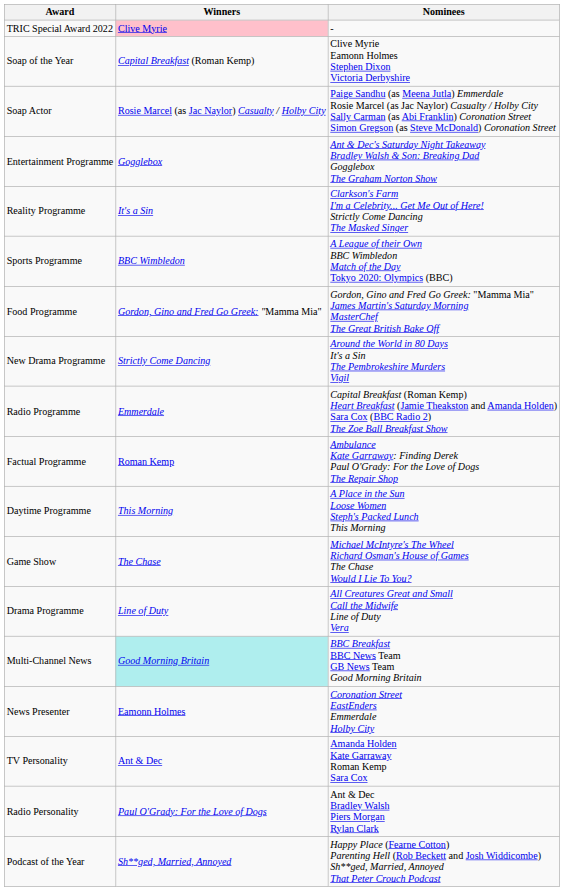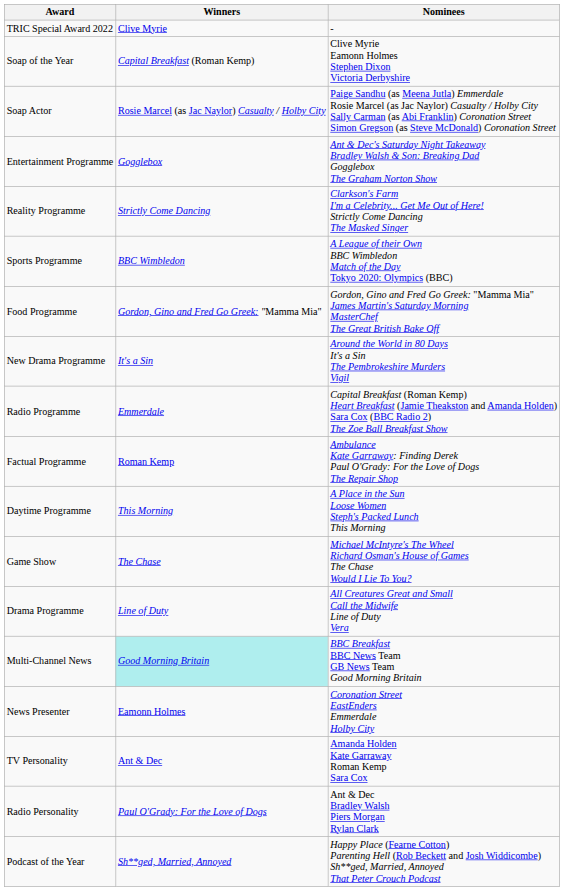 <table class="wikitable">
 <tr>
 <th>Award</th>
 <th>Winners</th>
 <th>Nominees</th>
 </tr>
 <tr>
 <td>TRIC Special Award 2022</td>
-<td style="background: pink;"><a href='#'>Clive Myrie</a></td>
+<td><a href='#'>Clive Myrie</a></td>
 <td>-</td>
 </tr>
 <tr>
 <td>Soap of the Year</td>
 <td><em><a href='#'>Capital Breakfast</a></em> (Roman Kemp)</td>
 <td>Clive Myrie <br>Eamonn Holmes <br><a href='#'>Stephen Dixon</a> <br><a href='#'>Victoria Derbyshire</a></td>
 </tr>
 <tr>
 <td>Soap Actor</td>
 <td><a href='#'>Rosie Marcel</a> (as <a href='#'>Jac Naylor</a>) <em><a href='#'>Casualty</a> / <a href='#'>Holby City</a></em></td>
 <td><a href='#'>Paige Sandhu</a> (as <a href='#'>Meena Jutla</a>) <em>Emmerdale</em><br>Rosie Marcel (as Jac Naylor) <em>Casualty / Holby City</em><br><a href='#'>Sally Carman</a> (as <a href='#'>Abi Franklin</a>) <em>Coronation Street</em> <br><a href='#'>Simon Gregson</a> (as <a href='#'>Steve McDonald</a>) <em>Coronation Street</em></td>
 </tr>
 <tr>
 <td>Entertainment Programme</td>
 <td><em><a href='#'>Gogglebox</a></em></td>
 <td><em><a href='#'>Ant & Dec's Saturday Night Takeaway</a> <br><a href='#'>Bradley Walsh & Son: Breaking Dad</a> <br>Gogglebox <br><a href='#'>The Graham Norton Show</a></em></td>
 </tr>
 <tr>
 <td>Reality Programme</td>
-<td><em><a href='#'>It's a Sin</a></em></td>
+<td><em><a href='#'>Strictly Come Dancing</a></em></td>
 <td><em><a href='#'>Clarkson's Farm</a> <br><a href='#'>I'm a Celebrity... Get Me Out of Here!</a> <br>Strictly Come Dancing <br><a href='#'>The Masked Singer</a></em></td>
 </tr>
 <tr>
 <td>Sports Programme</td>
 <td><em><a href='#'>BBC Wimbledon</a></em></td>
 <td><em><a href='#'>A League of their Own</a> <br>BBC Wimbledon <br><a href='#'>Match of the Day</a></em> <br><a href='#'>Tokyo 2020: Olympics</a> (BBC)</td>
 </tr>
 <tr>
 <td>Food Programme</td>
 <td><em><a href='#'>Gordon, Gino and Fred Go Greek:</a> "</em>Mamma Mia"</td>
 <td><em>Gordon, Gino and Fred Go Greek:</em> "Mamma Mia"  <br><em><a href='#'>James Martin's Saturday Morning</a></em> <br><em><a href='#'>MasterChef</a> <br><a href='#'>The Great British Bake Off</a></em></td>
 </tr>
 <tr>
 <td>New Drama Programme</td>
-<td><em><a href='#'>Strictly Come Dancing</a></em></td>
+<td><em><a href='#'>It's a Sin</a></em></td>
 <td><em><a href='#'>Around the World in 80 Days</a> <br>It's a Sin <br><a href='#'>The Pembrokeshire Murders</a> <br><a href='#'>Vigil</a></em></td>
 </tr>
 <tr>
 <td>Radio Programme</td>
 <td><em><a href='#'>Emmerdale</a></em></td>
 <td><em>Capital Breakfast</em> (Roman Kemp)  <br><em><a href='#'>Heart Breakfast</a></em> (<a href='#'>Jamie Theakston</a> and <a href='#'>Amanda Holden</a>)  <br><a href='#'>Sara Cox</a> (<a href='#'>BBC Radio 2</a>) <br><em><a href='#'>The Zoe Ball Breakfast Show</a></em></td>
 </tr>
 <tr>
 <td>Factual Programme</td>
 <td><a href='#'>Roman Kemp</a></td>
 <td><em><a href='#'>Ambulance</a> <br><a href='#'>Kate Garraway</a>: Finding Derek <br>Paul O'Grady: For the Love of Dogs <br><a href='#'>The Repair Shop</a></em></td>
 </tr>
 <tr>
 <td>Daytime Programme</td>
 <td><em><a href='#'>This Morning</a></em></td>
 <td><em><a href='#'>A Place in the Sun</a> <br><a href='#'>Loose Women</a> <br><a href='#'>Steph's Packed Lunch</a> <br>This Morning</em></td>
 </tr>
 <tr>
 <td>Game Show</td>
 <td><em><a href='#'>The Chase</a></em></td>
 <td><em><a href='#'>Michael McIntyre's The Wheel</a> <br><a href='#'>Richard Osman's House of Games</a> <br>The Chase <br><a href='#'>Would I Lie To You?</a></em></td>
 </tr>
 <tr>
 <td>Drama Programme</td>
 <td><em><a href='#'>Line of Duty</a></em></td>
 <td><em><a href='#'>All Creatures Great and Small</a> <br><a href='#'>Call the Midwife</a> <br>Line of Duty <br><a href='#'>Vera</a></em></td>
 </tr>
 <tr>
 <td>Multi-Channel News</td>
 <td style="background: paleturquoise;"><em><a href='#'>Good Morning Britain</a></em></td>
 <td><em><a href='#'>BBC Breakfast</a></em> <br><a href='#'>BBC News</a> Team <br><a href='#'>GB News</a> Team <br><em>Good Morning Britain</em></td>
 </tr>
 <tr>
 <td>News Presenter</td>
 <td><a href='#'>Eamonn Holmes</a></td>
 <td><em><a href='#'>Coronation Street</a> <br><a href='#'>EastEnders</a> <br>Emmerdale <br><a href='#'>Holby City</a></em></td>
 </tr>
 <tr>
 <td>TV Personality</td>
 <td><a href='#'>Ant & Dec</a></td>
 <td><a href='#'>Amanda Holden</a> <br><a href='#'>Kate Garraway</a> <br>Roman Kemp <br><a href='#'>Sara Cox</a></td>
 </tr>
 <tr>
 <td>Radio Personality</td>
 <td><em><a href='#'>Paul O'Grady: For the Love of Dogs</a></em></td>
 <td>Ant & Dec <br><a href='#'>Bradley Walsh</a> <br><a href='#'>Piers Morgan</a> <br><a href='#'>Rylan Clark</a></td>
 </tr>
 <tr>
 <td>Podcast of the Year</td>
 <td><em><a href='#'>Sh**ged, Married, Annoyed</a></em></td>
 <td><em>Happy Place</em> (<a href='#'>Fearne Cotton</a>) <br><em>Parenting Hell</em> (<a href='#'>Rob Beckett</a> and <a href='#'>Josh Widdicombe</a>) <br><em>Sh**ged, Married, Annoyed <br><a href='#'>That Peter Crouch Podcast</a></em></td>
 </tr>
 </table>
